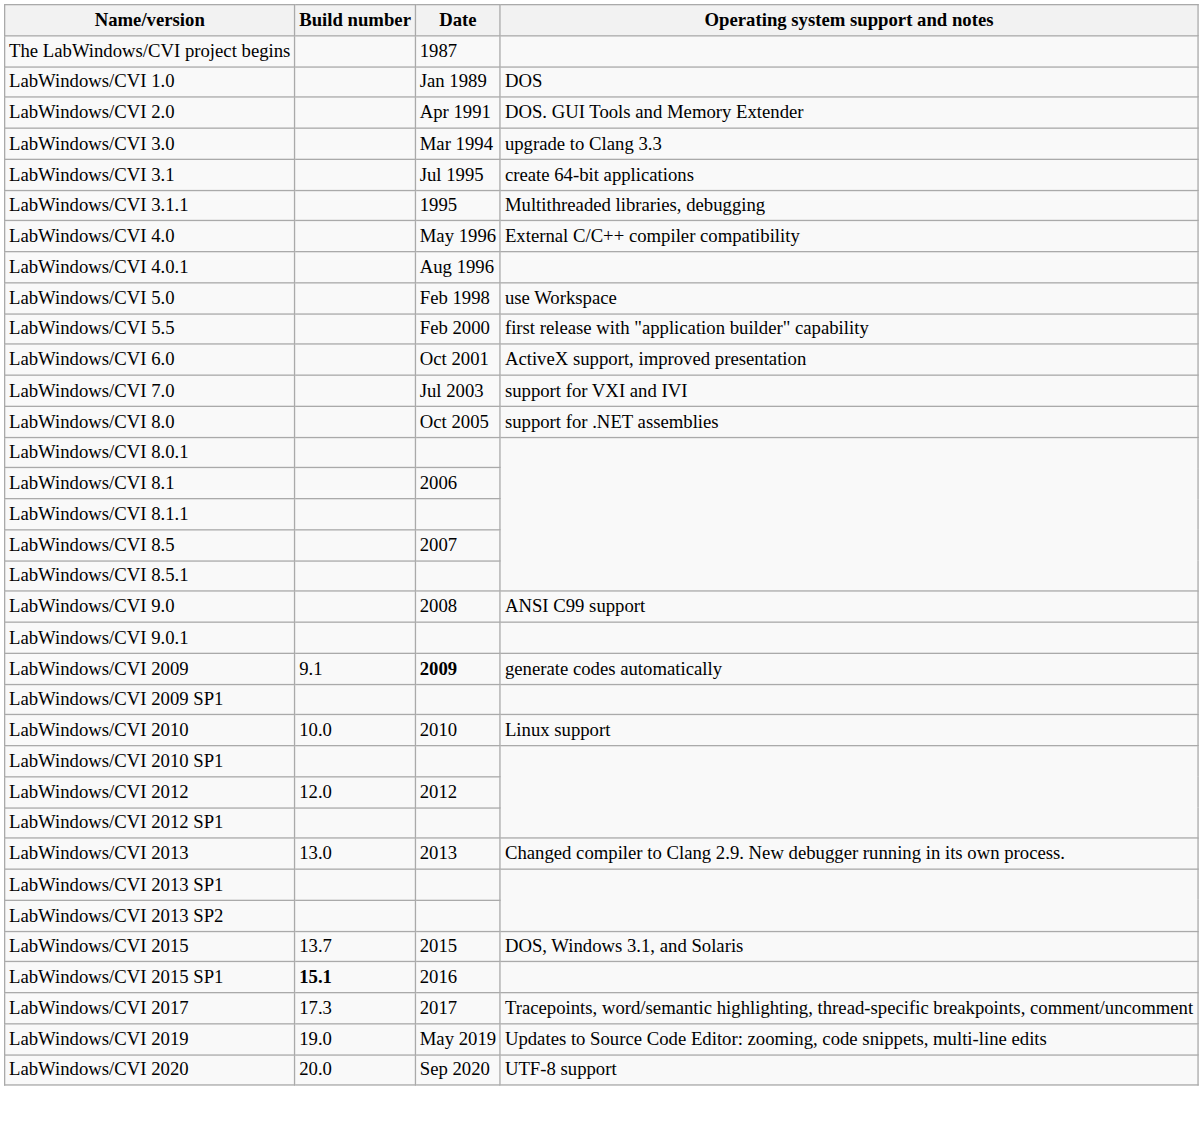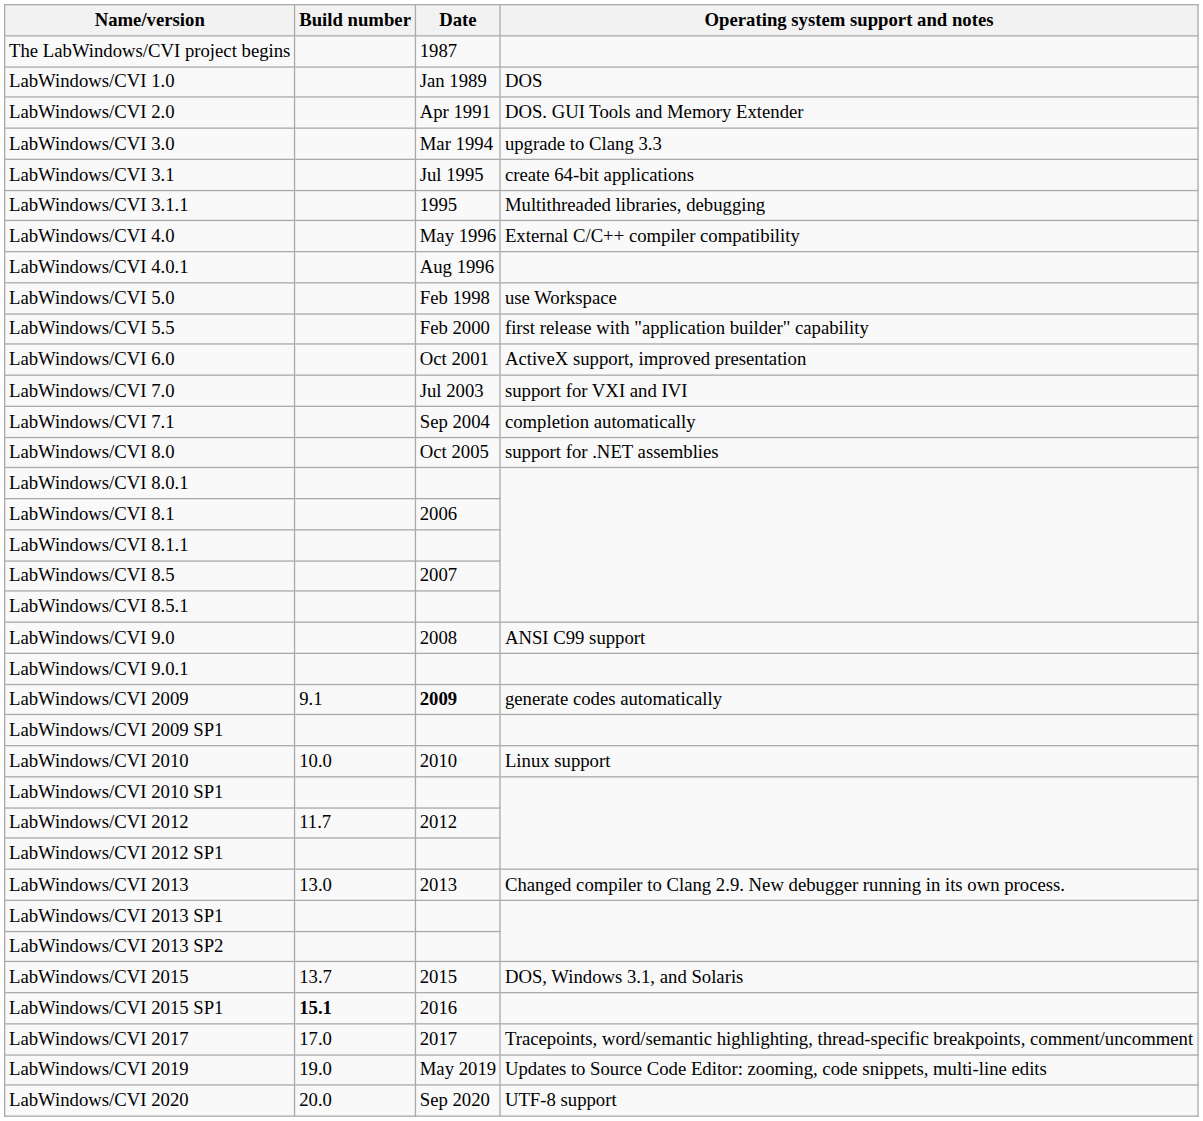 <table class="wikitable" style="font-size: 90%; text-align: left; ">
 <tr>
 <th>Name/version</th>
 <th>Build number</th>
 <th>Date</th>
 <th>Operating system support and notes</th>
 </tr>
 <tr>
 <td NOWRAP>The LabWindows/CVI project begins</td>
 <td></td>
 <td>1987</td>
 </tr>
 <tr>
 <td>LabWindows/CVI 1.0</td>
 <td></td>
 <td>Jan 1989</td>
 <td>DOS</td>
 </tr>
 <tr>
 <td>LabWindows/CVI 2.0</td>
 <td></td>
 <td>Apr 1991</td>
 <td>DOS. GUI Tools and Memory Extender</td>
 </tr>
 <tr>
 <td>LabWindows/CVI 3.0</td>
 <td></td>
 <td>Mar 1994</td>
 <td>upgrade to Clang 3.3</td>
 </tr>
 <tr>
 <td>LabWindows/CVI 3.1</td>
 <td></td>
 <td>Jul 1995</td>
 <td>create 64-bit applications</td>
 </tr>
 <tr>
 <td>LabWindows/CVI 3.1.1</td>
 <td></td>
 <td>1995</td>
 <td>Multithreaded libraries, debugging</td>
 </tr>
 <tr>
 <td>LabWindows/CVI 4.0</td>
 <td></td>
 <td NOWRAP>May 1996</td>
 <td>External C/C++ compiler compatibility</td>
 </tr>
 <tr>
 <td>LabWindows/CVI 4.0.1</td>
 <td></td>
 <td>Aug 1996</td>
 </tr>
 <tr>
 <td>LabWindows/CVI 5.0</td>
 <td></td>
 <td>Feb 1998</td>
 <td>use Workspace</td>
 </tr>
 <tr>
 <td>LabWindows/CVI 5.5</td>
 <td></td>
 <td>Feb 2000</td>
 <td>first release with "application builder" capability</td>
 </tr>
 <tr>
 <td>LabWindows/CVI 6.0</td>
 <td></td>
 <td>Oct 2001</td>
 <td>ActiveX support, improved presentation</td>
 </tr>
 <tr>
 <td>LabWindows/CVI 7.0</td>
 <td></td>
 <td>Jul 2003</td>
 <td>support for VXI and IVI</td>
 </tr>
 <tr>
+<td>LabWindows/CVI 7.1</td>
+<td></td>
+<td>Sep 2004</td>
+<td>completion automatically</td>
+</tr>
+<tr>
 <td>LabWindows/CVI 8.0</td>
 <td></td>
 <td>Oct 2005</td>
 <td>support for .NET assemblies</td>
 </tr>
 <tr>
 <td>LabWindows/CVI 8.0.1</td>
 <td></td>
 <td></td>
 </tr>
 <tr>
 <td>LabWindows/CVI 8.1</td>
 <td></td>
 <td>2006</td>
 </tr>
 <tr>
 <td>LabWindows/CVI 8.1.1</td>
 <td></td>
 <td></td>
 </tr>
 <tr>
 <td>LabWindows/CVI 8.5</td>
 <td></td>
 <td>2007</td>
 </tr>
 <tr>
 <td>LabWindows/CVI 8.5.1</td>
 <td></td>
 <td></td>
 </tr>
 <tr>
 <td>LabWindows/CVI 9.0</td>
 <td></td>
 <td>2008</td>
 <td>ANSI C99 support</td>
 </tr>
 <tr>
 <td>LabWindows/CVI 9.0.1</td>
 <td></td>
 <td></td>
 </tr>
 <tr>
 <td>LabWindows/CVI 2009</td>
 <td>9.1</td>
 <td><strong>2009</strong></td>
 <td>generate codes automatically</td>
 </tr>
 <tr>
 <td>LabWindows/CVI 2009 SP1</td>
 <td></td>
 <td></td>
 </tr>
 <tr>
 <td>LabWindows/CVI 2010</td>
 <td>10.0</td>
 <td>2010</td>
 <td>Linux support</td>
 </tr>
 <tr>
 <td>LabWindows/CVI 2010 SP1</td>
 <td></td>
 <td></td>
 </tr>
 <tr>
 <td>LabWindows/CVI 2012</td>
-<td>12.0</td>
+<td>11.7</td>
 <td>2012</td>
 </tr>
 <tr>
 <td>LabWindows/CVI 2012 SP1</td>
 <td></td>
 <td></td>
 </tr>
 <tr>
 <td>LabWindows/CVI 2013</td>
 <td>13.0</td>
 <td>2013</td>
 <td>Changed compiler to Clang 2.9. New debugger running in its own process.</td>
 </tr>
 <tr>
 <td>LabWindows/CVI 2013 SP1</td>
 <td></td>
 <td></td>
 </tr>
 <tr>
 <td>LabWindows/CVI 2013 SP2</td>
 <td></td>
 <td></td>
 </tr>
 <tr>
 <td>LabWindows/CVI 2015</td>
 <td>13.7</td>
 <td>2015</td>
 <td>DOS, Windows 3.1, and Solaris</td>
 </tr>
 <tr>
 <td>LabWindows/CVI 2015 SP1</td>
 <td><strong>15.1</strong></td>
 <td>2016</td>
 </tr>
 <tr>
 <td>LabWindows/CVI 2017</td>
-<td>17.3</td>
+<td>17.0</td>
 <td>2017</td>
 <td>Tracepoints, word/semantic highlighting, thread-specific breakpoints, comment/uncomment</td>
 </tr>
 <tr>
 <td>LabWindows/CVI 2019</td>
 <td>19.0</td>
 <td>May 2019</td>
 <td>Updates to Source Code Editor: zooming, code snippets, multi-line edits</td>
 </tr>
 <tr>
 <td>LabWindows/CVI 2020</td>
 <td>20.0</td>
 <td>Sep 2020</td>
 <td>UTF-8 support</td>
 </tr>
 </table>
